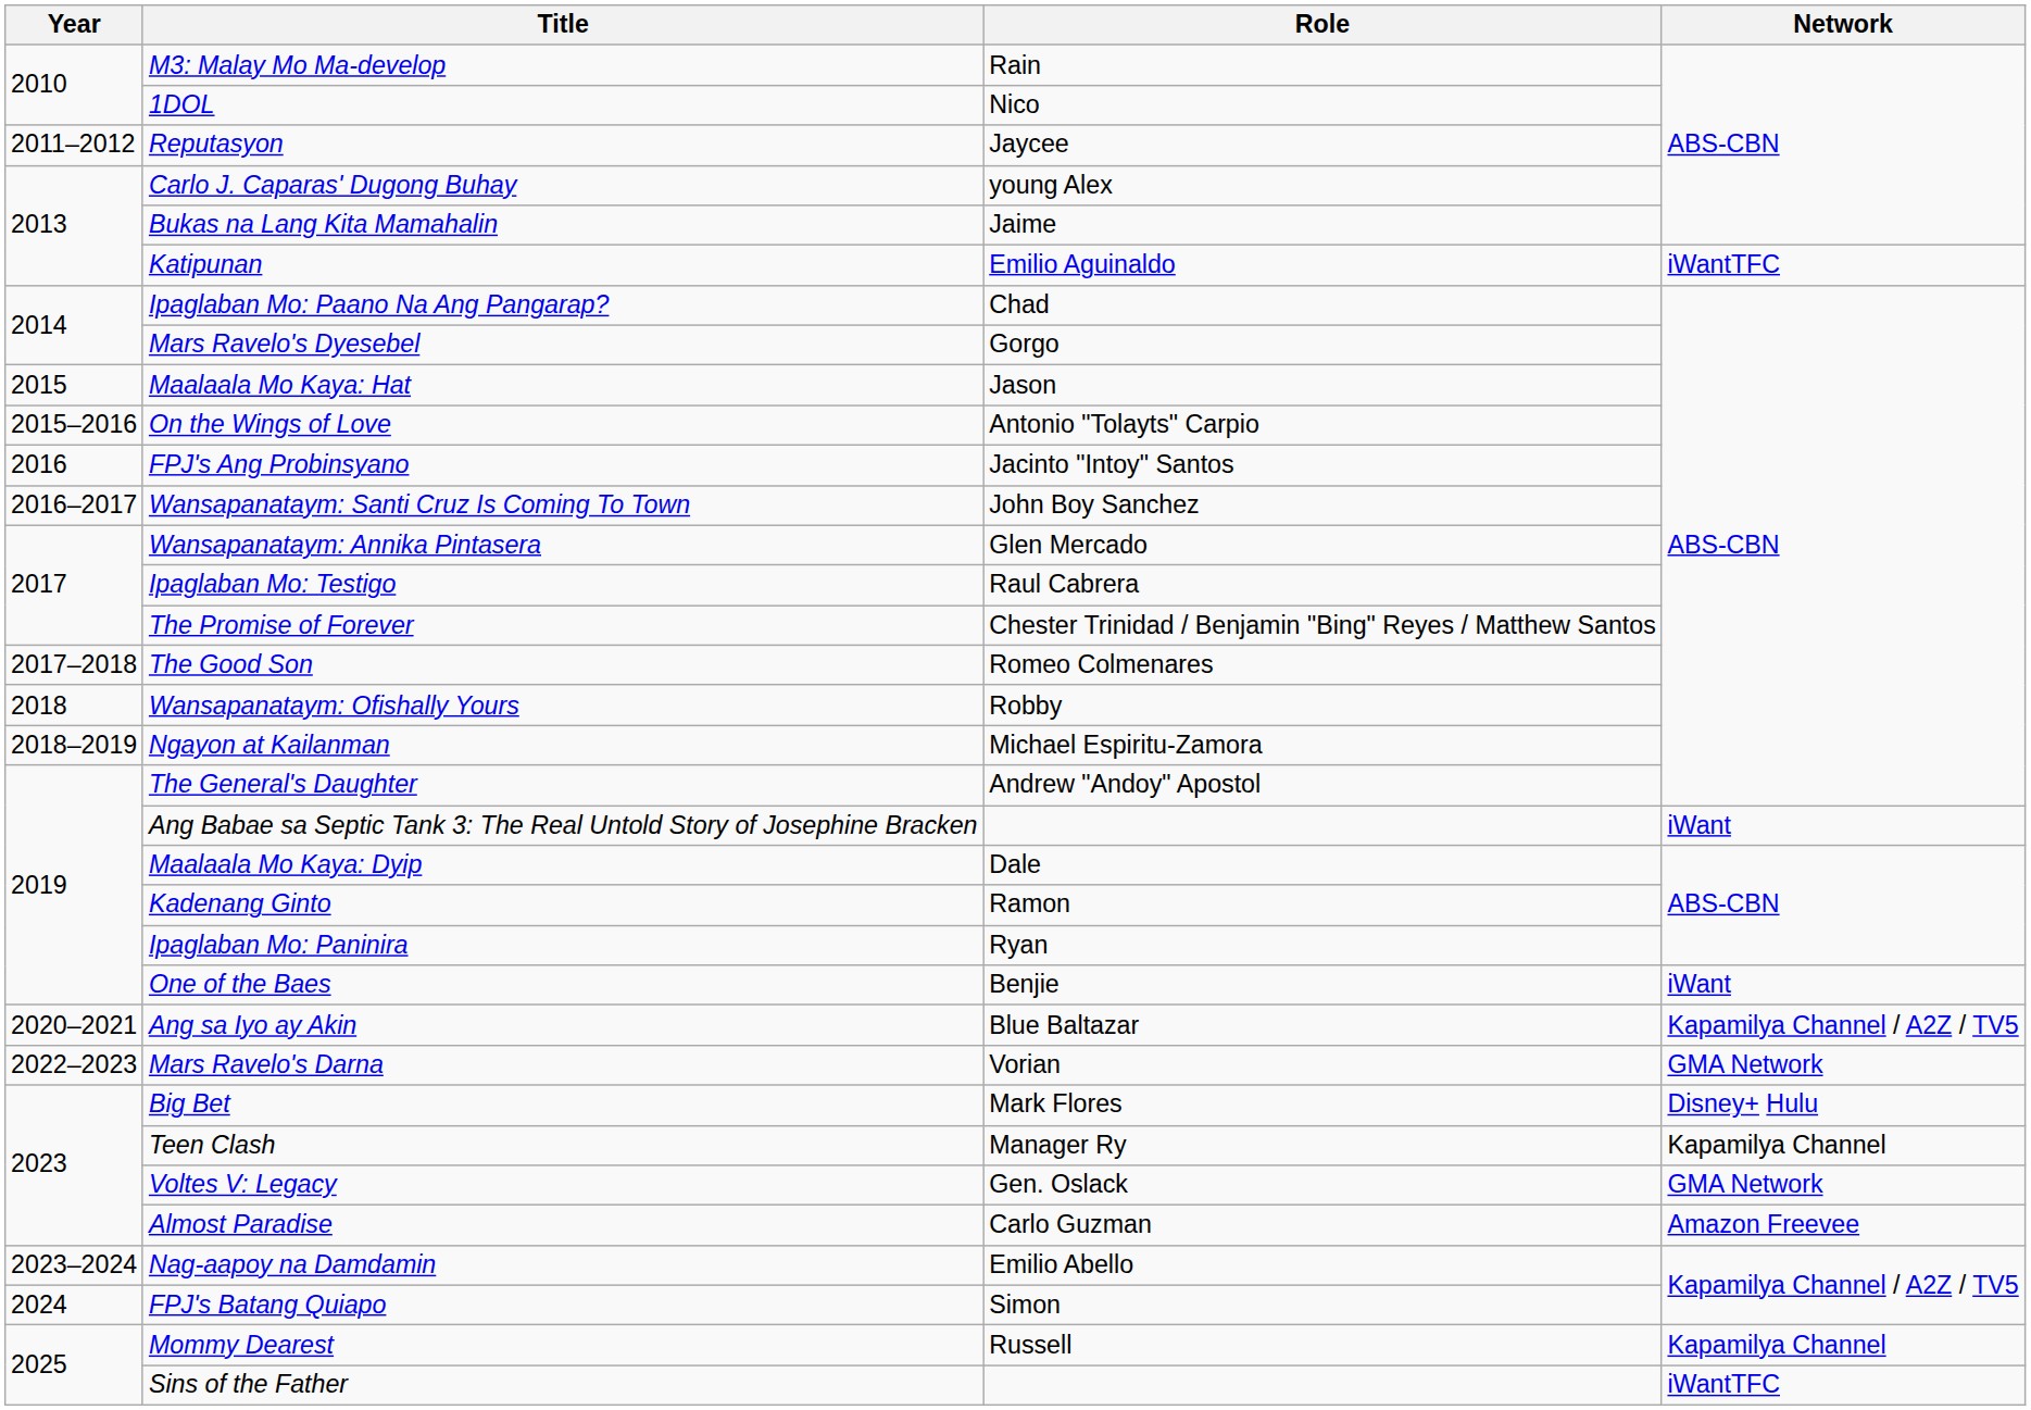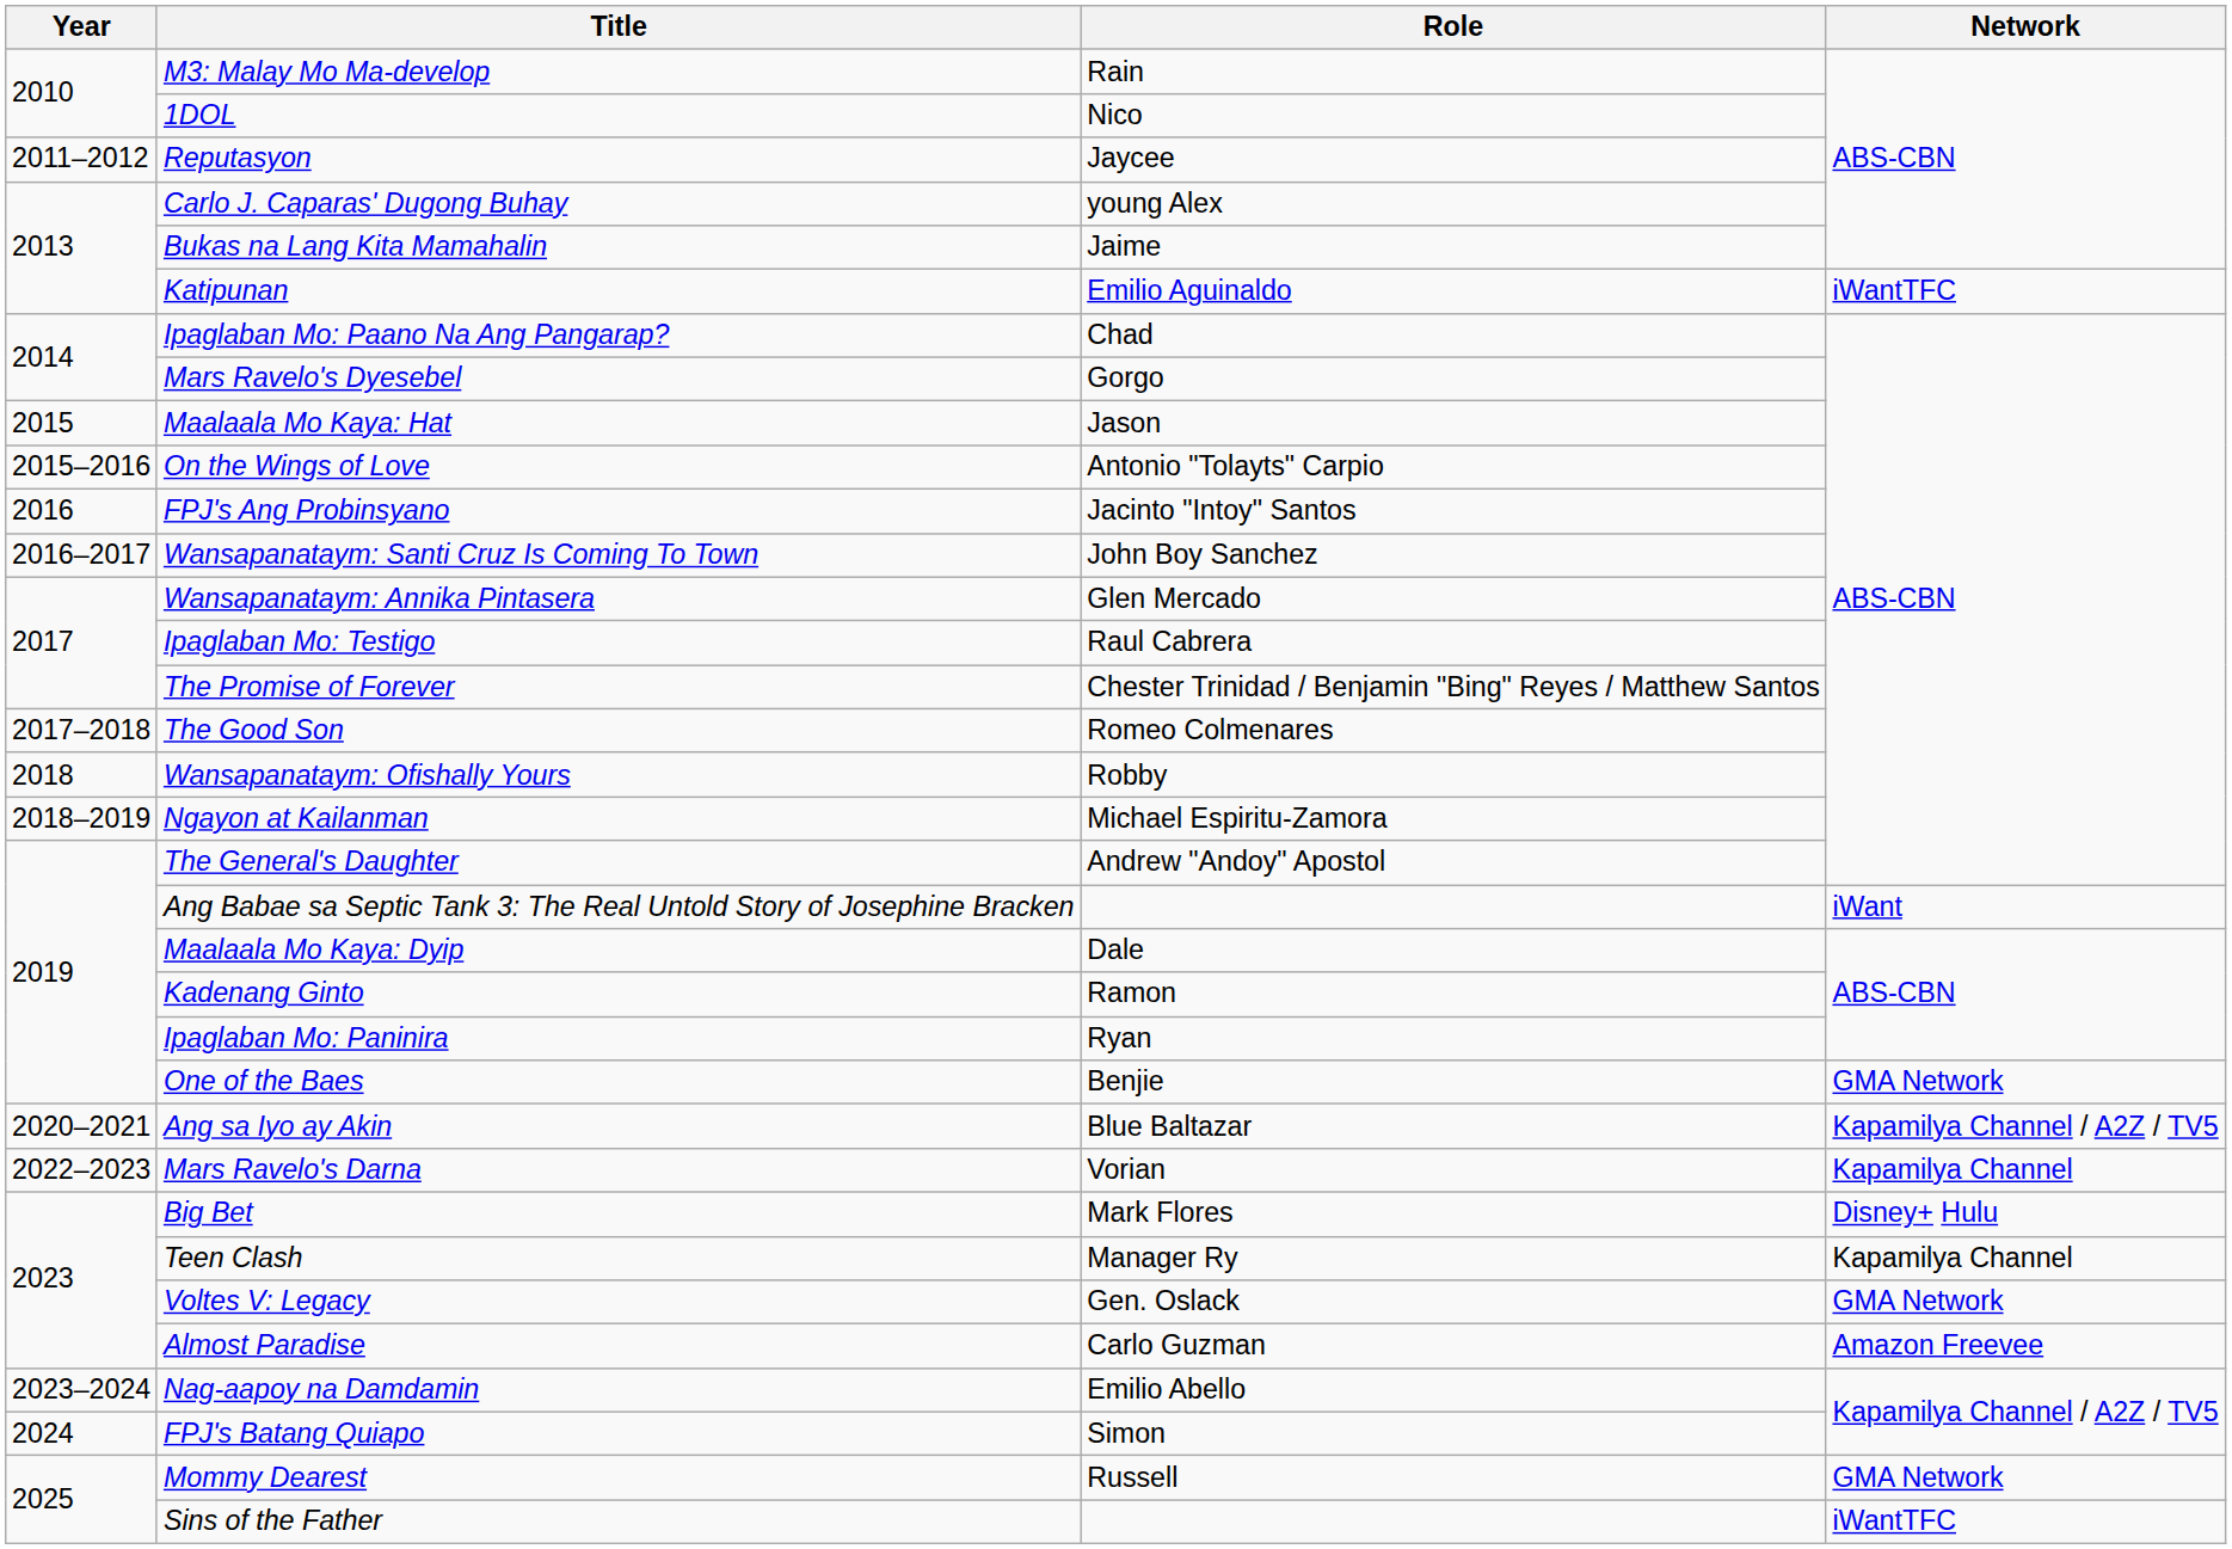 <table class="wikitable">
 <tr>
 <th>Year</th>
 <th>Title</th>
 <th>Role</th>
 <th>Network</th>
 </tr>
 <tr>
 <td rowspan=2>2010</td>
 <td><em><a href='#'>M3: Malay Mo Ma-develop</a></em></td>
 <td>Rain</td>
 <td rowspan=5><a href='#'>ABS-CBN</a></td>
 </tr>
 <tr>
 <td><em><a href='#'>1DOL</a></em></td>
 <td>Nico</td>
 </tr>
 <tr>
 <td>2011–2012</td>
 <td><em><a href='#'>Reputasyon</a></em></td>
 <td>Jaycee</td>
 </tr>
 <tr>
 <td rowspan=3>2013</td>
 <td><em><a href='#'>Carlo J. Caparas' Dugong Buhay</a></em></td>
 <td>young Alex</td>
 </tr>
 <tr>
 <td><em><a href='#'>Bukas na Lang Kita Mamahalin</a></em></td>
 <td>Jaime</td>
 </tr>
 <tr>
 <td><em><a href='#'>Katipunan</a></em></td>
 <td><a href='#'>Emilio Aguinaldo</a></td>
 <td><a href='#'>iWantTFC</a></td>
 </tr>
 <tr>
 <td rowspan=2>2014</td>
 <td><em><a href='#'>Ipaglaban Mo: Paano Na Ang Pangarap?</a></em></td>
 <td>Chad</td>
 <td rowspan=13><a href='#'>ABS-CBN</a></td>
 </tr>
 <tr>
 <td><em><a href='#'>Mars Ravelo's Dyesebel</a></em></td>
 <td>Gorgo</td>
 </tr>
 <tr>
 <td>2015</td>
 <td><em><a href='#'>Maalaala Mo Kaya: Hat</a></em></td>
 <td>Jason</td>
 </tr>
 <tr>
 <td>2015–2016</td>
 <td><em><a href='#'>On the Wings of Love</a></em></td>
 <td>Antonio "Tolayts" Carpio</td>
 </tr>
 <tr>
 <td>2016</td>
 <td><em><a href='#'>FPJ's Ang Probinsyano</a></em></td>
 <td>Jacinto "Intoy" Santos</td>
 </tr>
 <tr>
 <td>2016–2017</td>
 <td><em><a href='#'>Wansapanataym: Santi Cruz Is Coming To Town</a></em></td>
 <td>John Boy Sanchez</td>
 </tr>
 <tr>
 <td rowspan=3>2017</td>
 <td><em><a href='#'>Wansapanataym: Annika Pintasera</a></em></td>
 <td>Glen Mercado</td>
 </tr>
 <tr>
 <td><em><a href='#'>Ipaglaban Mo: Testigo</a></em></td>
 <td>Raul Cabrera</td>
 </tr>
 <tr>
 <td><em><a href='#'>The Promise of Forever</a></em></td>
 <td>Chester Trinidad / Benjamin "Bing" Reyes / Matthew Santos</td>
 </tr>
 <tr>
 <td>2017–2018</td>
 <td><em><a href='#'>The Good Son</a></em></td>
 <td>Romeo Colmenares</td>
 </tr>
 <tr>
 <td>2018</td>
 <td><em><a href='#'>Wansapanataym: Ofishally Yours</a></em></td>
 <td>Robby</td>
 </tr>
 <tr>
 <td>2018–2019</td>
 <td><em><a href='#'>Ngayon at Kailanman</a></em></td>
 <td>Michael Espiritu-Zamora</td>
 </tr>
 <tr>
 <td rowspan=6>2019</td>
 <td><em><a href='#'>The General's Daughter</a></em></td>
 <td>Andrew "Andoy" Apostol</td>
 </tr>
 <tr>
 <td><em>Ang Babae sa Septic Tank 3: The Real Untold Story of Josephine Bracken</em></td>
 <td></td>
 <td><a href='#'>iWant</a></td>
 </tr>
 <tr>
 <td><em><a href='#'>Maalaala Mo Kaya: Dyip</a></em></td>
 <td>Dale</td>
 <td rowspan=3><a href='#'>ABS-CBN</a></td>
 </tr>
 <tr>
 <td><em><a href='#'>Kadenang Ginto</a></em></td>
 <td>Ramon</td>
 </tr>
 <tr>
 <td><em><a href='#'>Ipaglaban Mo: Paninira</a></em></td>
 <td>Ryan</td>
 </tr>
 <tr>
 <td><em><a href='#'>One of the Baes</a></em></td>
 <td>Benjie</td>
-<td><a href='#'>iWant</a></td>
+<td><a href='#'>GMA Network</a></td>
 </tr>
 <tr>
 <td>2020–2021</td>
 <td><em><a href='#'>Ang sa Iyo ay Akin</a></em></td>
 <td>Blue Baltazar</td>
 <td><a href='#'>Kapamilya Channel</a> / <a href='#'>A2Z</a> / <a href='#'>TV5</a></td>
 </tr>
 <tr>
 <td>2022–2023</td>
 <td><em><a href='#'>Mars Ravelo's Darna</a></em></td>
 <td>Vorian</td>
-<td><a href='#'>GMA Network</a></td>
+<td><a href='#'>Kapamilya Channel</a></td>
 </tr>
 <tr>
 <td rowspan="4">2023</td>
 <td><em><a href='#'>Big Bet</a></em></td>
 <td>Mark Flores</td>
 <td><a href='#'>Disney+</a> <a href='#'>Hulu</a></td>
 </tr>
 <tr>
 <td><em>Teen Clash</em></td>
 <td>Manager Ry</td>
 <td>Kapamilya Channel</td>
 </tr>
 <tr>
 <td><em><a href='#'>Voltes V: Legacy</a></em></td>
 <td>Gen. Oslack</td>
 <td><a href='#'>GMA Network</a></td>
 </tr>
 <tr>
 <td><em><a href='#'>Almost Paradise</a></em></td>
 <td>Carlo Guzman</td>
 <td><a href='#'>Amazon Freevee</a></td>
 </tr>
 <tr>
 <td>2023–2024</td>
 <td><em><a href='#'>Nag-aapoy na Damdamin</a></em></td>
 <td>Emilio Abello</td>
 <td rowspan="2"><a href='#'>Kapamilya Channel</a> / <a href='#'>A2Z</a> / <a href='#'>TV5</a></td>
 </tr>
 <tr>
 <td>2024</td>
 <td><em><a href='#'>FPJ's Batang Quiapo</a></em></td>
 <td>Simon</td>
 </tr>
 <tr>
 <td rowspan="2">2025</td>
 <td><em><a href='#'>Mommy Dearest</a></em></td>
 <td>Russell</td>
-<td><a href='#'>Kapamilya Channel</a></td>
+<td><a href='#'>GMA Network</a></td>
 </tr>
 <tr>
 <td><em>Sins of the Father</em></td>
 <td></td>
 <td><a href='#'>iWantTFC</a></td>
 </tr>
 </table>
